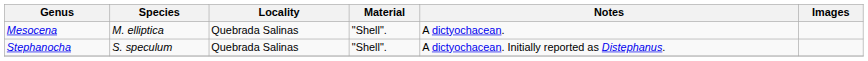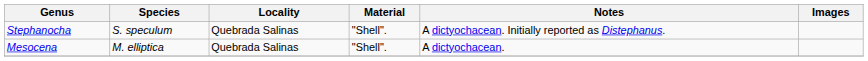 <table class="wikitable" align="center" width="100%">
 <tr>
 <th>Genus</th>
 <th>Species</th>
 <th>Locality</th>
 <th>Material</th>
 <th>Notes</th>
 <th>Images</th>
 </tr>
 <tr>
+<td><em><a href='#'>Stephanocha</a></em></td>
+<td><em>S. speculum</em></td>
+<td>Quebrada Salinas</td>
+<td>"Shell".</td>
+<td>A <a href='#'>dictyochacean</a>. Initially reported as <em><a href='#'>Distephanus</a></em>.</td>
+<td></td>
+</tr>
+<tr>
 <td><em><a href='#'>Mesocena</a></em></td>
 <td><em>M. elliptica</em></td>
 <td>Quebrada Salinas</td>
 <td>"Shell".</td>
 <td>A <a href='#'>dictyochacean</a>.</td>
 <td></td>
 </tr>
 <tr>
-<td><em><a href='#'>Stephanocha</a></em></td>
-<td><em>S. speculum</em></td>
-<td>Quebrada Salinas</td>
-<td>"Shell".</td>
-<td>A <a href='#'>dictyochacean</a>. Initially reported as <em><a href='#'>Distephanus</a></em>.</td>
-<td></td>
-</tr>
-<tr>
 </tr>
 </table>
